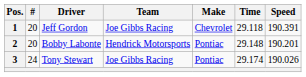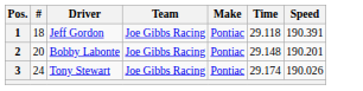 <table class="wikitable" style="font-size:95%">
 <tr>
 <th>Pos.</th>
 <th>#</th>
 <th>Driver</th>
 <th>Team</th>
 <th>Make</th>
 <th>Time</th>
 <th>Speed</th>
 </tr>
 <tr>
 <th>1</th>
-<td>20</td>
+<td>18</td>
 <td><a href='#'>Jeff Gordon</a></td>
 <td><a href='#'>Joe Gibbs Racing</a></td>
-<td><a href='#'>Chevrolet</a></td>
+<td><a href='#'>Pontiac</a></td>
 <td>29.118</td>
 <td>190.391</td>
 </tr>
 <tr>
 <th>2</th>
 <td>20</td>
 <td><a href='#'>Bobby Labonte</a></td>
-<td><a href='#'>Hendrick Motorsports</a></td>
+<td><a href='#'>Joe Gibbs Racing</a></td>
 <td><a href='#'>Pontiac</a></td>
 <td>29.148</td>
 <td>190.201</td>
 </tr>
 <tr>
 <th>3</th>
 <td>24</td>
 <td><a href='#'>Tony Stewart</a></td>
 <td><a href='#'>Joe Gibbs Racing</a></td>
 <td><a href='#'>Pontiac</a></td>
 <td>29.174</td>
 <td>190.026</td>
 </tr>
 <tr>
 <th colspan="7"></th>
 </tr>
 </table>
